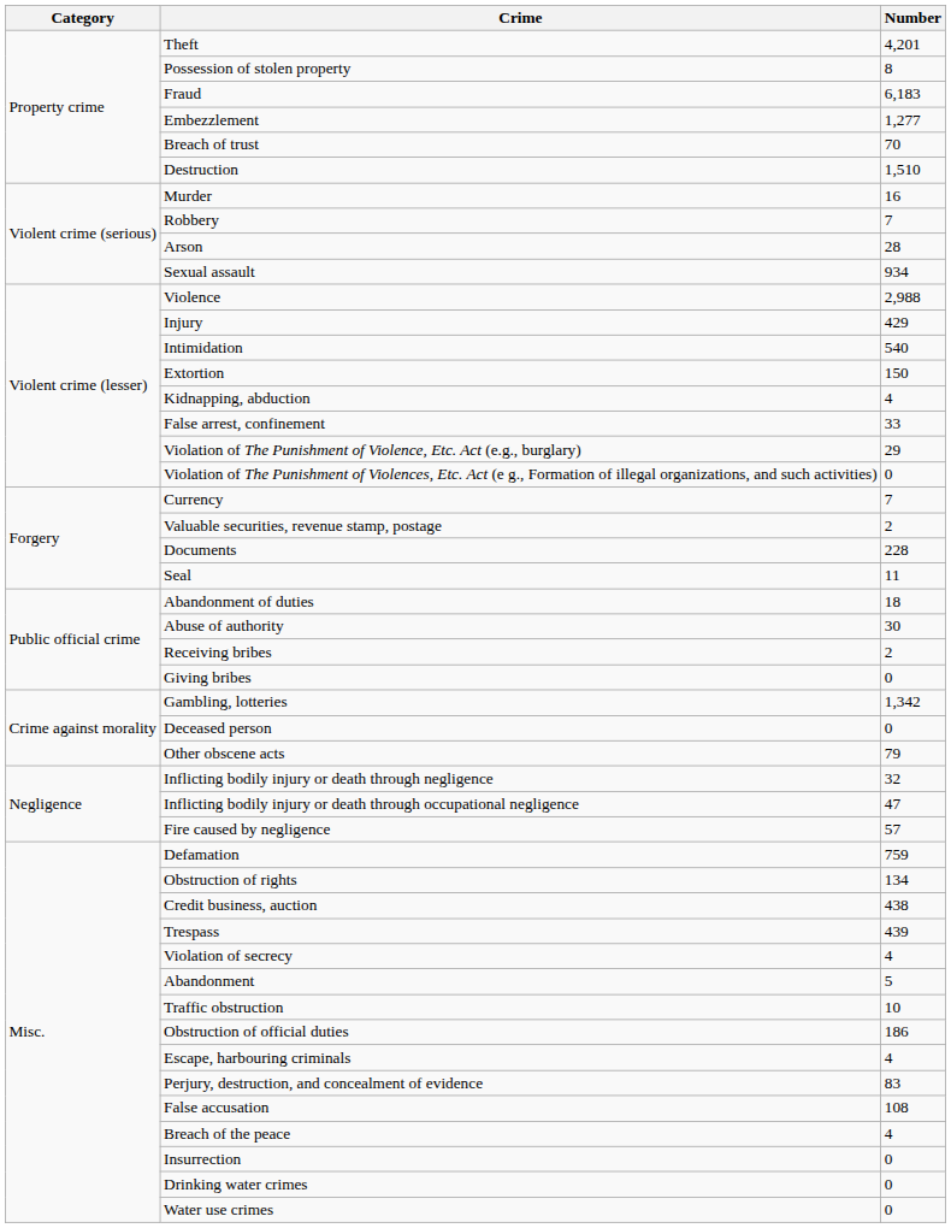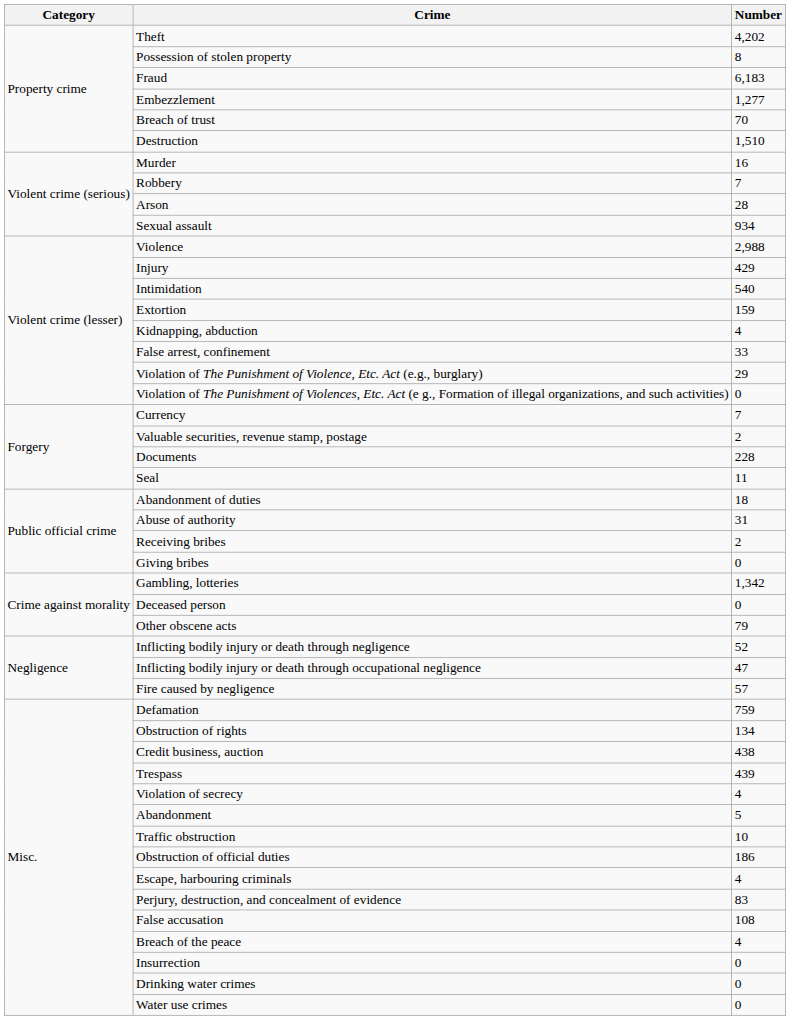 <table class="wikitable sortable mw-collapsible mw-collapsed">
 <tr>
 <th scope="col">Category</th>
 <th scope="col">Crime</th>
 <th scope="col">Number</th>
 </tr>
 <tr>
 <td rowspan="6">Property crime</td>
 <td>Theft</td>
-<td>4,201</td>
+<td>4,202</td>
 </tr>
 <tr>
 <td>Possession of stolen property</td>
 <td>8</td>
 </tr>
 <tr>
 <td>Fraud</td>
 <td>6,183</td>
 </tr>
 <tr>
 <td>Embezzlement</td>
 <td>1,277</td>
 </tr>
 <tr>
 <td>Breach of trust</td>
 <td>70</td>
 </tr>
 <tr>
 <td>Destruction</td>
 <td>1,510</td>
 </tr>
 <tr>
 <td rowspan="4">Violent crime (serious)</td>
 <td>Murder</td>
 <td>16</td>
 </tr>
 <tr>
 <td>Robbery</td>
 <td>7</td>
 </tr>
 <tr>
 <td>Arson</td>
 <td>28</td>
 </tr>
 <tr>
 <td>Sexual assault</td>
 <td>934</td>
 </tr>
 <tr>
 <td rowspan="8">Violent crime (lesser)</td>
 <td>Violence</td>
 <td>2,988</td>
 </tr>
 <tr>
 <td>Injury</td>
 <td>429</td>
 </tr>
 <tr>
 <td>Intimidation</td>
 <td>540</td>
 </tr>
 <tr>
 <td>Extortion</td>
-<td>150</td>
+<td>159</td>
 </tr>
 <tr>
 <td>Kidnapping, abduction</td>
 <td>4</td>
 </tr>
 <tr>
 <td>False arrest, confinement</td>
 <td>33</td>
 </tr>
 <tr>
 <td>Violation of <em>The Punishment of Violence, Etc. Act</em> (e.g., burglary)</td>
 <td>29</td>
 </tr>
 <tr>
 <td>Violation of <em>The Punishment of Violences, Etc. Act</em> (e g., Formation of illegal organizations, and such activities)</td>
 <td>0</td>
 </tr>
 <tr>
 <td rowspan="4">Forgery</td>
 <td>Currency</td>
 <td>7</td>
 </tr>
 <tr>
 <td>Valuable securities, revenue stamp, postage</td>
 <td>2</td>
 </tr>
 <tr>
 <td>Documents</td>
 <td>228</td>
 </tr>
 <tr>
 <td>Seal</td>
 <td>11</td>
 </tr>
 <tr>
 <td rowspan="4">Public official crime</td>
 <td>Abandonment of duties</td>
 <td>18</td>
 </tr>
 <tr>
 <td>Abuse of authority</td>
-<td>30</td>
+<td>31</td>
 </tr>
 <tr>
 <td>Receiving bribes</td>
 <td>2</td>
 </tr>
 <tr>
 <td>Giving bribes</td>
 <td>0</td>
 </tr>
 <tr>
 <td rowspan="3">Crime against morality</td>
 <td>Gambling, lotteries</td>
 <td>1,342</td>
 </tr>
 <tr>
 <td>Deceased person</td>
 <td>0</td>
 </tr>
 <tr>
 <td>Other obscene acts</td>
 <td>79</td>
 </tr>
 <tr>
 <td rowspan="3">Negligence</td>
 <td>Inflicting bodily injury or death through negligence</td>
-<td>32</td>
+<td>52</td>
 </tr>
 <tr>
 <td>Inflicting bodily injury or death through occupational negligence</td>
 <td>47</td>
 </tr>
 <tr>
 <td>Fire caused by negligence</td>
 <td>57</td>
 </tr>
 <tr>
 <td rowspan="15">Misc.</td>
 <td>Defamation</td>
 <td>759</td>
 </tr>
 <tr>
 <td>Obstruction of rights</td>
 <td>134</td>
 </tr>
 <tr>
 <td>Credit business, auction</td>
 <td>438</td>
 </tr>
 <tr>
 <td>Trespass</td>
 <td>439</td>
 </tr>
 <tr>
 <td>Violation of secrecy</td>
 <td>4</td>
 </tr>
 <tr>
 <td>Abandonment</td>
 <td>5</td>
 </tr>
 <tr>
 <td>Traffic obstruction</td>
 <td>10</td>
 </tr>
 <tr>
 <td>Obstruction of official duties</td>
 <td>186</td>
 </tr>
 <tr>
 <td>Escape, harbouring criminals</td>
 <td>4</td>
 </tr>
 <tr>
 <td>Perjury, destruction, and concealment of evidence</td>
 <td>83</td>
 </tr>
 <tr>
 <td>False accusation</td>
 <td>108</td>
 </tr>
 <tr>
 <td>Breach of the peace</td>
 <td>4</td>
 </tr>
 <tr>
 <td>Insurrection</td>
 <td>0</td>
 </tr>
 <tr>
 <td>Drinking water crimes</td>
 <td>0</td>
 </tr>
 <tr>
 <td>Water use crimes</td>
 <td>0</td>
 </tr>
 </table>
